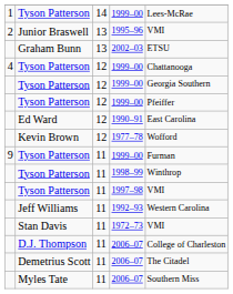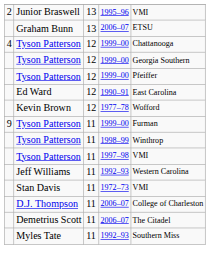 <table class="wikitable">
 <tr>
-</tr>
-<tr>
-<td>1</td>
-<td><a href='#'>Tyson Patterson</a></td>
-<td>14</td>
-<td style="font-size:80%;"><a href='#'>1999–00</a></td>
-<td style="font-size:80%;">Lees-McRae</td>
 </tr>
 <tr>
 <td>2</td>
 <td>Junior Braswell</td>
 <td>13</td>
 <td style="font-size:80%;"><a href='#'>1995–96</a></td>
 <td style="font-size:80%;">VMI</td>
 </tr>
 <tr>
 <td></td>
 <td>Graham Bunn</td>
 <td>13</td>
-<td style="font-size:80%;"><a href='#'>2002–03</a></td>
+<td style="font-size:80%;"><a href='#'>2006–07</a></td>
 <td style="font-size:80%;">ETSU</td>
 </tr>
 <tr>
 <td>4</td>
 <td><a href='#'>Tyson Patterson</a></td>
 <td>12</td>
 <td style="font-size:80%;"><a href='#'>1999–00</a></td>
 <td style="font-size:80%;">Chattanooga</td>
 </tr>
 <tr>
 <td></td>
 <td><a href='#'>Tyson Patterson</a></td>
 <td>12</td>
 <td style="font-size:80%;"><a href='#'>1999–00</a></td>
 <td style="font-size:80%;">Georgia Southern</td>
 </tr>
 <tr>
 <td></td>
 <td><a href='#'>Tyson Patterson</a></td>
 <td>12</td>
 <td style="font-size:80%;"><a href='#'>1999–00</a></td>
 <td style="font-size:80%;">Pfeiffer</td>
 </tr>
 <tr>
 <td></td>
 <td>Ed Ward</td>
 <td>12</td>
 <td style="font-size:80%;"><a href='#'>1990–91</a></td>
 <td style="font-size:80%;">East Carolina</td>
 </tr>
 <tr>
 <td></td>
 <td>Kevin Brown</td>
 <td>12</td>
 <td style="font-size:80%;"><a href='#'>1977–78</a></td>
 <td style="font-size:80%;">Wofford</td>
 </tr>
 <tr>
 <td>9</td>
 <td><a href='#'>Tyson Patterson</a></td>
 <td>11</td>
 <td style="font-size:80%;"><a href='#'>1999–00</a></td>
 <td style="font-size:80%;">Furman</td>
 </tr>
 <tr>
 <td></td>
 <td><a href='#'>Tyson Patterson</a></td>
 <td>11</td>
 <td style="font-size:80%;"><a href='#'>1998–99</a></td>
 <td style="font-size:80%;">Winthrop</td>
 </tr>
 <tr>
 <td></td>
 <td><a href='#'>Tyson Patterson</a></td>
 <td>11</td>
 <td style="font-size:80%;"><a href='#'>1997–98</a></td>
 <td style="font-size:80%;">VMI</td>
 </tr>
 <tr>
 <td></td>
 <td>Jeff Williams</td>
 <td>11</td>
 <td style="font-size:80%;"><a href='#'>1992–93</a></td>
 <td style="font-size:80%;">Western Carolina</td>
 </tr>
 <tr>
 <td></td>
 <td>Stan Davis</td>
 <td>11</td>
 <td style="font-size:80%;"><a href='#'>1972–73</a></td>
 <td style="font-size:80%;">VMI</td>
 </tr>
 <tr>
 <td></td>
 <td><a href='#'>D.J. Thompson</a></td>
 <td>11</td>
 <td style="font-size:80%;"><a href='#'>2006–07</a></td>
 <td style="font-size:80%;">College of Charleston</td>
 </tr>
 <tr>
 <td></td>
 <td>Demetrius Scott</td>
 <td>11</td>
 <td style="font-size:80%;"><a href='#'>2006–07</a></td>
 <td style="font-size:80%;">The Citadel</td>
 </tr>
 <tr>
 <td></td>
 <td>Myles Tate</td>
 <td>11</td>
-<td style="font-size:80%;"><a href='#'>2006–07</a></td>
+<td style="font-size:80%;"><a href='#'>1992–93</a></td>
 <td style="font-size:80%;">Southern Miss</td>
 </tr>
 </table>
